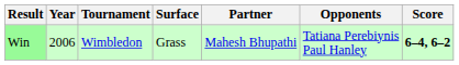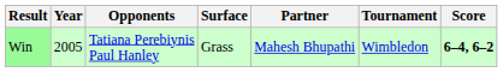 <table class="sortable wikitable">
 <tr>
 <th>Result</th>
 <th>Year</th>
-<th>Tournament</th>
+<th>Opponents</th>
 <th>Surface</th>
 <th>Partner</th>
-<th>Opponents</th>
+<th>Tournament</th>
 <th class="unsortable">Score</th>
 </tr>
 <tr style="background:#cfc;">
 <td style="background:#98fb98;">Win</td>
-<td>2006</td>
-<td><a href='#'>Wimbledon</a></td>
+<td>2005</td>
+<td> <a href='#'>Tatiana Perebiynis</a> <br>  <a href='#'>Paul Hanley</a></td>
 <td>Grass</td>
 <td> <a href='#'>Mahesh Bhupathi</a></td>
-<td> <a href='#'>Tatiana Perebiynis</a> <br>  <a href='#'>Paul Hanley</a></td>
+<td><a href='#'>Wimbledon</a></td>
 <td><strong>6–4, 6–2</strong></td>
 </tr>
 </table>
